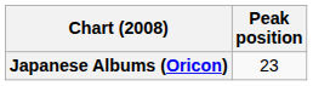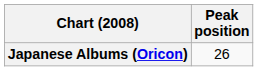 <table class="wikitable plainrowheaders">
 <tr>
 <th>Chart (2008)</th>
 <th>Peak<br>position</th>
 </tr>
 <tr>
 <th scope="row">Japanese Albums (<a href='#'>Oricon</a>)</th>
-<td align="center">23</td>
+<td align="center">26</td>
 </tr>
 </table>
